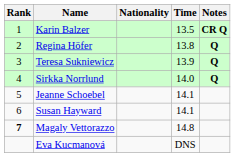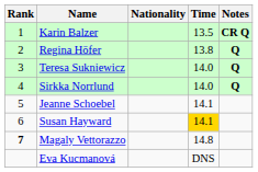 <table class="wikitable sortable" style="text-align:center">
 <tr>
 <th>Rank</th>
 <th>Name</th>
 <th>Nationality</th>
 <th>Time</th>
 <th>Notes</th>
 </tr>
 <tr bgcolor=ccffcc>
 <td>1</td>
 <td align=left><a href='#'>Karin Balzer</a></td>
 <td align=left></td>
 <td>13.5</td>
 <td><strong>CR Q</strong></td>
 </tr>
 <tr bgcolor=ccffcc>
 <td>2</td>
 <td align=left><a href='#'>Regina Höfer</a></td>
 <td align=left></td>
 <td>13.8</td>
 <td><strong>Q</strong></td>
 </tr>
 <tr bgcolor=ccffcc>
 <td>3</td>
 <td align=left><a href='#'>Teresa Sukniewicz</a></td>
 <td align=left></td>
-<td>13.9</td>
+<td>14.0</td>
 <td><strong>Q</strong></td>
 </tr>
 <tr bgcolor=ccffcc>
 <td>4</td>
 <td align=left><a href='#'>Sirkka Norrlund</a></td>
 <td align=left></td>
 <td>14.0</td>
 <td><strong>Q</strong></td>
 </tr>
 <tr>
 <td>5</td>
 <td align=left><a href='#'>Jeanne Schoebel</a></td>
 <td align=left></td>
 <td>14.1</td>
 <td></td>
 </tr>
 <tr>
 <td>6</td>
 <td align=left><a href='#'>Susan Hayward</a></td>
 <td align=left></td>
-<td>14.1</td>
+<td style="background: gold;">14.1</td>
 <td></td>
 </tr>
 <tr>
 <td><strong>7</strong></td>
 <td align=left><a href='#'>Magaly Vettorazzo</a></td>
 <td align=left></td>
 <td>14.8</td>
 <td></td>
 </tr>
 <tr>
 <td></td>
 <td align=left><a href='#'>Eva Kucmanová</a></td>
 <td align=left></td>
 <td>DNS</td>
 <td></td>
 </tr>
 </table>
